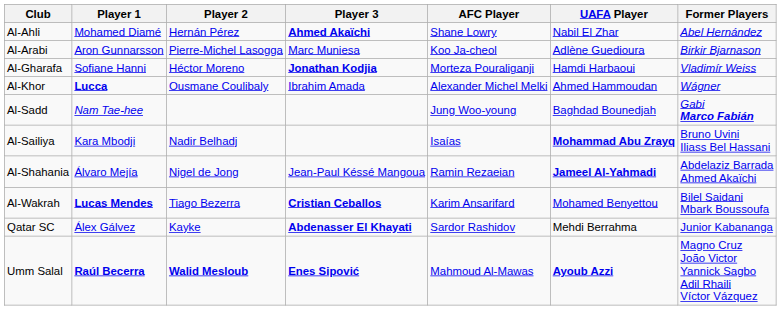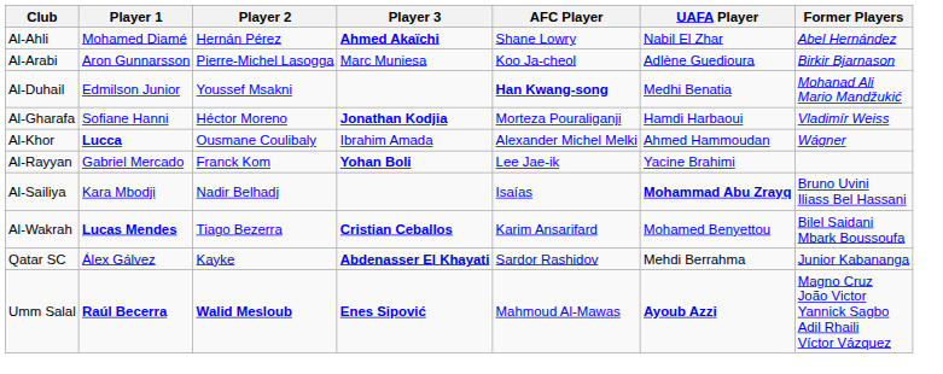 <table class="wikitable" style="font-size:95%;">
 <tr>
 <th>Club</th>
 <th>Player 1</th>
 <th>Player 2</th>
 <th>Player 3</th>
 <th>AFC Player</th>
 <th><a href='#'>UAFA</a> Player</th>
 <th>Former Players</th>
 </tr>
 <tr>
 <td>Al-Ahli</td>
 <td> <a href='#'>Mohamed Diamé</a></td>
 <td> <a href='#'>Hernán Pérez</a></td>
 <td> <strong><a href='#'>Ahmed Akaïchi</a></strong></td>
 <td> <a href='#'>Shane Lowry</a></td>
 <td> <a href='#'>Nabil El Zhar</a></td>
 <td> <em><a href='#'>Abel Hernández</a></em></td>
 </tr>
 <tr>
 <td>Al-Arabi</td>
 <td> <a href='#'>Aron Gunnarsson</a></td>
 <td> <a href='#'>Pierre-Michel Lasogga</a></td>
 <td> <a href='#'>Marc Muniesa</a></td>
 <td> <a href='#'>Koo Ja-cheol</a></td>
 <td> <a href='#'>Adlène Guedioura</a></td>
 <td> <em><a href='#'>Birkir Bjarnason</a></em></td>
 </tr>
 <tr>
+<td>Al-Duhail</td>
+<td> <a href='#'>Edmilson Junior</a></td>
+<td> <a href='#'>Youssef Msakni</a></td>
+<td></td>
+<td> <strong><a href='#'>Han Kwang-song</a></strong></td>
+<td> <a href='#'>Medhi Benatia</a></td>
+<td> <em><a href='#'>Mohanad Ali</a></em><br>  <em><a href='#'>Mario Mandžukić</a></em></td>
+</tr>
+<tr>
 <td>Al-Gharafa</td>
 <td> <a href='#'>Sofiane Hanni</a></td>
 <td> <a href='#'>Héctor Moreno</a></td>
 <td> <strong><a href='#'>Jonathan Kodjia</a></strong></td>
 <td> <a href='#'>Morteza Pouraliganji</a></td>
 <td> <a href='#'>Hamdi Harbaoui</a></td>
 <td> <em><a href='#'>Vladimír Weiss</a></em></td>
 </tr>
 <tr>
 <td>Al-Khor</td>
 <td> <strong><a href='#'>Lucca</a></strong></td>
 <td> <a href='#'>Ousmane Coulibaly</a></td>
 <td> <a href='#'>Ibrahim Amada</a></td>
 <td> <a href='#'>Alexander Michel Melki</a></td>
 <td> <a href='#'>Ahmed Hammoudan</a></td>
 <td> <em><a href='#'>Wágner</a></em></td>
 </tr>
 <tr>
-<td>Al-Sadd</td>
-<td> <em><a href='#'>Nam Tae-hee</a></em></td>
+<td>Al-Rayyan</td>
+<td> <a href='#'>Gabriel Mercado</a></td>
+<td> <a href='#'>Franck Kom</a></td>
+<td> <strong><a href='#'>Yohan Boli</a></strong></td>
+<td> <a href='#'>Lee Jae-ik</a></td>
+<td> <a href='#'>Yacine Brahimi</a></td>
 <td></td>
-<td></td>
-<td> <a href='#'>Jung Woo-young</a></td>
-<td> <a href='#'>Baghdad Bounedjah</a></td>
-<td> <em><a href='#'>Gabi</a></em><br><em> <strong><a href='#'>Marco Fabián</a></strong></td>
 </tr>
 <tr>
 <td>Al-Sailiya</td>
 <td> <a href='#'>Kara Mbodji</a></td>
 <td> <a href='#'>Nadir Belhadj</a></td>
 <td></td>
 <td> <a href='#'>Isaías</a></td>
 <td> <strong><a href='#'>Mohammad Abu Zrayq</a></strong></td>
 <td> </em><a href='#'>Bruno Uvini</a><em><br> </em><a href='#'>Iliass Bel Hassani</a><em></td>
-</tr>
-<tr>
-<td>Al-Shahania</td>
-<td> <a href='#'>Álvaro Mejía</a></td>
-<td> <a href='#'>Nigel de Jong</a></td>
-<td> <a href='#'>Jean-Paul Késsé Mangoua</a></td>
-<td> <a href='#'>Ramin Rezaeian</a></td>
-<td> <strong><a href='#'>Jameel Al-Yahmadi</a></strong></td>
-<td> </em><a href='#'>Abdelaziz Barrada</a><em><br> </em><a href='#'>Ahmed Akaïchi</a><em></td>
 </tr>
 <tr>
 <td>Al-Wakrah</td>
 <td> <strong><a href='#'>Lucas Mendes</a></strong></td>
 <td> <a href='#'>Tiago Bezerra</a></td>
 <td> <strong><a href='#'>Cristian Ceballos</a></strong></td>
 <td> <a href='#'>Karim Ansarifard</a></td>
 <td> <a href='#'>Mohamed Benyettou</a></td>
 <td> </em><a href='#'>Bilel Saidani</a><em><br> </em><a href='#'>Mbark Boussoufa</a><em></td>
 </tr>
 <tr>
 <td>Qatar SC</td>
 <td> <a href='#'>Álex Gálvez</a></td>
 <td> <a href='#'>Kayke</a></td>
 <td><strong> <a href='#'>Abdenasser El Khayati</a></strong></td>
 <td> <a href='#'>Sardor Rashidov</a></td>
 <td> Mehdi Berrahma</td>
 <td> </em><a href='#'>Junior Kabananga</a><em></td>
 </tr>
 <tr>
 <td>Umm Salal</td>
 <td> <strong><a href='#'>Raúl Becerra</a></strong></td>
 <td> <strong><a href='#'>Walid Mesloub</a></strong></td>
 <td> <strong><a href='#'>Enes Sipović</a></strong></td>
 <td> <a href='#'>Mahmoud Al-Mawas</a></td>
 <td> <strong><a href='#'>Ayoub Azzi</a></strong></td>
 <td> </em><a href='#'>Magno Cruz</a><em><br> </em><a href='#'>João Victor</a><em><br> </em><a href='#'>Yannick Sagbo</a><em><br> </em><a href='#'>Adil Rhaili</a><em><br> </em><a href='#'>Víctor Vázquez</a><em></td>
 </tr>
 </table>
